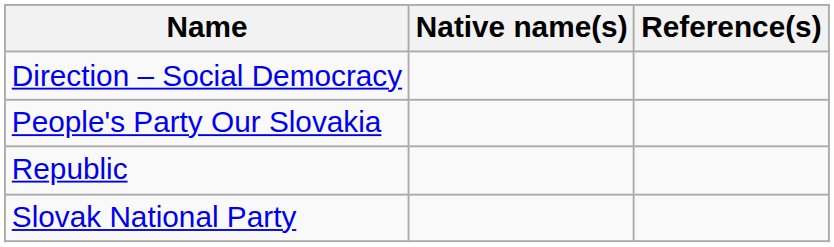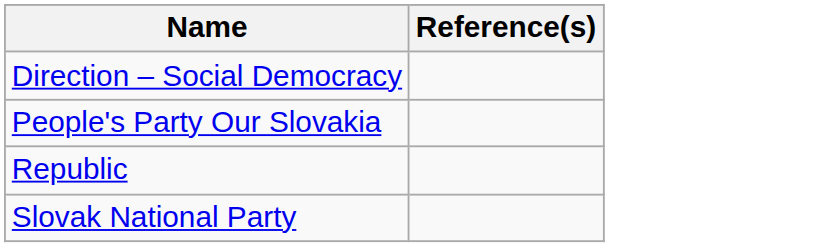 <table class="wikitable">
 <tr>
 <th>Name</th>
-<th>Native name(s)</th>
 <th>Reference(s)</th>
 </tr>
 <tr>
 <td><a href='#'>Direction – Social Democracy</a></td>
 <td></td>
-<td></td>
 </tr>
 <tr>
 <td><a href='#'>People's Party Our Slovakia</a></td>
-<td></td>
 <td></td>
 </tr>
 <tr>
 <td><a href='#'>Republic</a></td>
 <td></td>
-<td></td>
 </tr>
 <tr>
 <td><a href='#'>Slovak National Party</a></td>
 <td></td>
-<td></td>
 </tr>
 </table>
